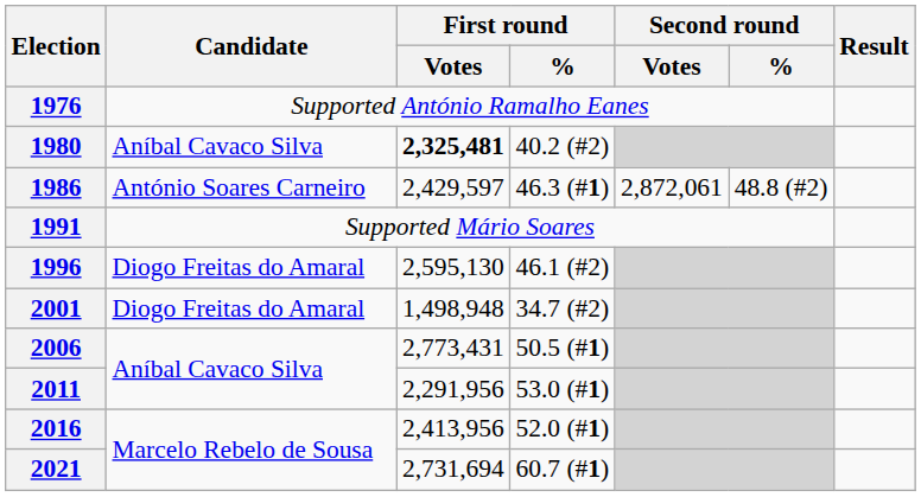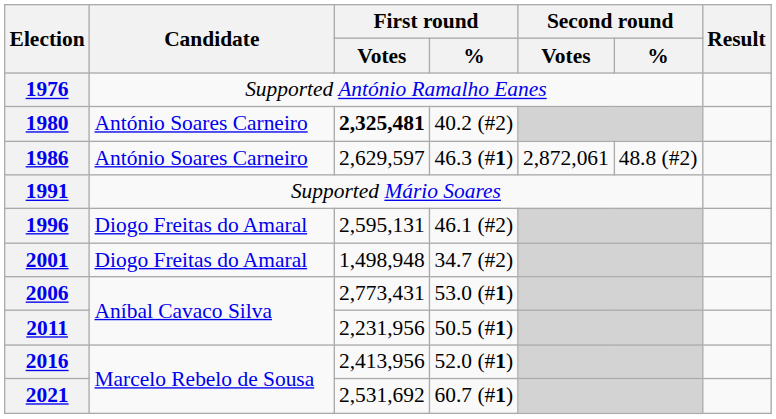 <table class=wikitable style=text-align:right>
 <tr>
 <th rowspan="2">Election</th>
 <th rowspan="2" width="175px">Candidate</th>
 <th colspan="2" scope="col">First round</th>
 <th colspan="2">Second round</th>
 <th rowspan="2">Result</th>
 </tr>
 <tr>
 <th>Votes</th>
 <th>%</th>
 <th>Votes</th>
 <th>%</th>
 </tr>
 <tr>
 <th><a href='#'>1976</a></th>
 <td colspan="5" align="center"><em>Supported <a href='#'>António Ramalho Eanes</a></em></td>
 <td></td>
 </tr>
 <tr>
 <th><a href='#'>1980</a></th>
-<td align="left"><a href='#'>Aníbal Cavaco Silva</a></td>
+<td align="left"><a href='#'>António Soares Carneiro</a></td>
 <td><strong>2,325,481</strong></td>
 <td>40.2 (#2)</td>
 <td bgcolor=lightgrey colspan=2></td>
 <td></td>
 </tr>
 <tr>
 <th><a href='#'>1986</a></th>
 <td align="left"><a href='#'>António Soares Carneiro</a></td>
-<td>2,429,597</td>
+<td>2,629,597</td>
 <td>46.3 (#<strong>1</strong>)</td>
 <td>2,872,061</td>
 <td>48.8 (#2)</td>
 <td></td>
 </tr>
 <tr>
 <th><a href='#'>1991</a></th>
 <td colspan="5" align="center"><em>Supported <a href='#'>Mário Soares</a></em></td>
 <td></td>
 </tr>
 <tr>
 <th><a href='#'>1996</a></th>
 <td align="left"><a href='#'>Diogo Freitas do Amaral</a></td>
-<td>2,595,130</td>
+<td>2,595,131</td>
 <td>46.1 (#2)</td>
 <td bgcolor=lightgrey colspan=2></td>
 <td></td>
 </tr>
 <tr>
 <th><a href='#'>2001</a></th>
 <td align="left"><a href='#'>Diogo Freitas do Amaral</a></td>
 <td>1,498,948</td>
 <td>34.7 (#2)</td>
 <td bgcolor=lightgrey colspan=2></td>
 <td></td>
 </tr>
 <tr>
 <th><a href='#'>2006</a></th>
 <td rowspan="2" align="left"><a href='#'>Aníbal Cavaco Silva</a></td>
 <td>2,773,431</td>
-<td>50.5 (#<strong>1</strong>)</td>
+<td>53.0 (#<strong>1</strong>)</td>
 <td bgcolor=lightgrey colspan=2></td>
 <td></td>
 </tr>
 <tr>
 <th><a href='#'>2011</a></th>
-<td>2,291,956</td>
-<td>53.0 (#<strong>1</strong>)</td>
+<td>2,231,956</td>
+<td>50.5 (#<strong>1</strong>)</td>
 <td bgcolor=lightgrey colspan=2></td>
 <td></td>
 </tr>
 <tr>
 <th><a href='#'>2016</a></th>
 <td rowspan="2" align="left"><a href='#'>Marcelo Rebelo de Sousa</a></td>
 <td>2,413,956</td>
 <td>52.0 (#<strong>1</strong>)</td>
 <td bgcolor=lightgrey colspan=2></td>
 <td></td>
 </tr>
 <tr>
 <th><a href='#'>2021</a></th>
-<td>2,731,694</td>
+<td>2,531,692</td>
 <td>60.7 (#<strong>1</strong>)</td>
 <td bgcolor=lightgrey colspan=2></td>
 <td></td>
 </tr>
 </table>
